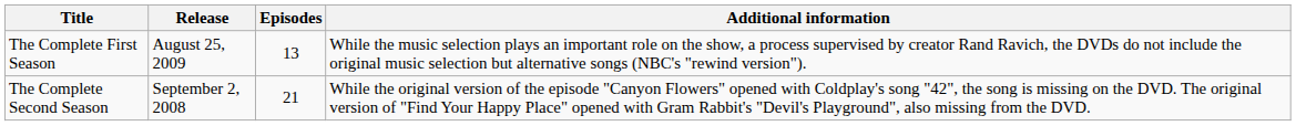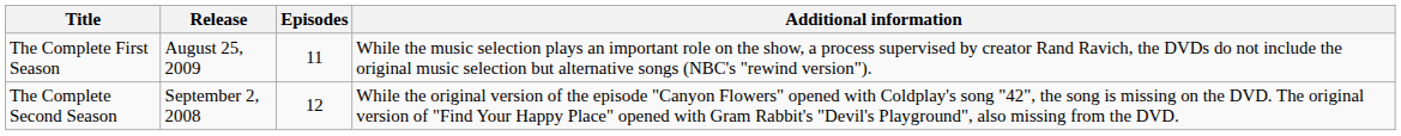 <table class="wikitable">
 <tr>
 <th>Title</th>
 <th>Release</th>
 <th>Episodes</th>
 <th>Additional information</th>
 </tr>
 <tr>
 <td>The Complete First Season</td>
 <td>August 25, 2009</td>
-<td style="text-align:center;">13</td>
+<td style="text-align:center;">11</td>
 <td>While the music selection plays an important role on the show, a process supervised by creator Rand Ravich, the DVDs do not include the original music selection but alternative songs (NBC's "rewind version").</td>
 </tr>
 <tr>
 <td>The Complete Second Season</td>
 <td>September 2, 2008</td>
-<td style="text-align:center;">21</td>
+<td style="text-align:center;">12</td>
 <td>While the original version of the episode "Canyon Flowers" opened with Coldplay's song "42", the song is missing on the DVD. The original version of "Find Your Happy Place" opened with Gram Rabbit's "Devil's Playground", also missing from the DVD.</td>
 </tr>
 </table>
